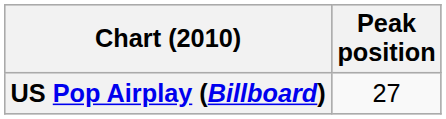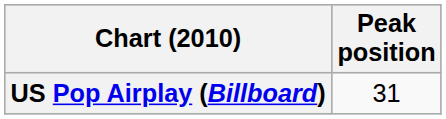 <table class="wikitable plainrowheaders" style="text-align:center">
 <tr>
 <th>Chart (2010)</th>
 <th>Peak<br>position</th>
 </tr>
 <tr>
 <th scope="row">US <a href='#'>Pop Airplay</a> (<a href='#'><em>Billboard</em></a>)</th>
-<td>27</td>
+<td>31</td>
 </tr>
 </table>
